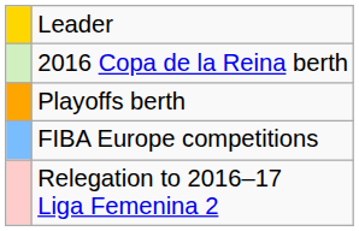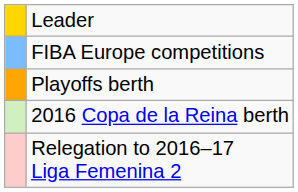 <table class="wikitable">
 <tr>
 <td style="width:10px; background:gold;"></td>
 <td>Leader</td>
 </tr>
 <tr>
-<td style="width:10px; background:#d0f0c0;"></td>
-<td>2016 <a href='#'>Copa de la Reina</a> berth</td>
+<td style="width:10px; background:#79bdff;"></td>
+<td>FIBA Europe competitions</td>
 </tr>
 <tr>
 <td style="width:10px; background:orange;"></td>
 <td>Playoffs berth</td>
 </tr>
 <tr>
-<td style="width:10px; background:#79bdff;"></td>
-<td>FIBA Europe competitions</td>
+<td style="width:10px; background:#d0f0c0;"></td>
+<td>2016 <a href='#'>Copa de la Reina</a> berth</td>
 </tr>
 <tr>
 <td style="width:10px; background:#fcc;"></td>
 <td>Relegation to 2016–17 <br><a href='#'>Liga Femenina 2</a></td>
 </tr>
 </table>
